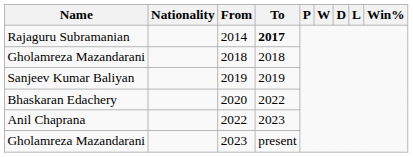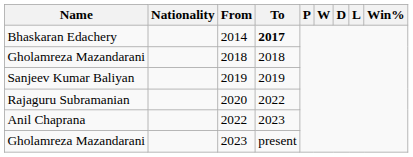 <table class="wikitable plainrowheaders sortable" style="text-align:center">
 <tr>
 <th>Name</th>
 <th>Nationality</th>
 <th>From</th>
 <th class="unsortable">To</th>
 <th>P</th>
 <th>W</th>
 <th>D</th>
 <th>L</th>
 <th>Win%</th>
 </tr>
 <tr>
-<td scope=row style=text-align:left>Rajaguru Subramanian</td>
+<td scope=row style=text-align:left>Bhaskaran Edachery</td>
 <td align=left></td>
 <td align=left>2014</td>
 <td align=left><strong>2017<br></strong></td>
 </tr>
 <tr>
 <td scope=row style=text-align:left>Gholamreza Mazandarani</td>
 <td align=left></td>
 <td align=left>2018</td>
 <td align=left>2018<br></td>
 </tr>
 <tr>
 <td scope=row style=text-align:left>Sanjeev Kumar Baliyan</td>
 <td align=left></td>
 <td align=left>2019</td>
 <td align=left>2019<br></td>
 </tr>
 <tr>
-<td scope=row style=text-align:left>Bhaskaran Edachery</td>
+<td scope=row style=text-align:left>Rajaguru Subramanian</td>
 <td align=left></td>
 <td align=left>2020</td>
 <td align=left>2022<br></td>
 </tr>
 <tr>
 <td scope=row style=text-align:left>Anil Chaprana</td>
 <td align=left></td>
 <td align=left>2022</td>
 <td align=left>2023<br></td>
 </tr>
 <tr>
 <td scope=row style=text-align:left>Gholamreza Mazandarani</td>
 <td align=left></td>
 <td align=left>2023</td>
 <td align=left>present<br></td>
 </tr>
 </table>
